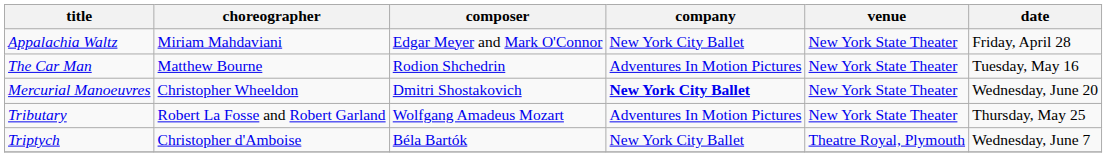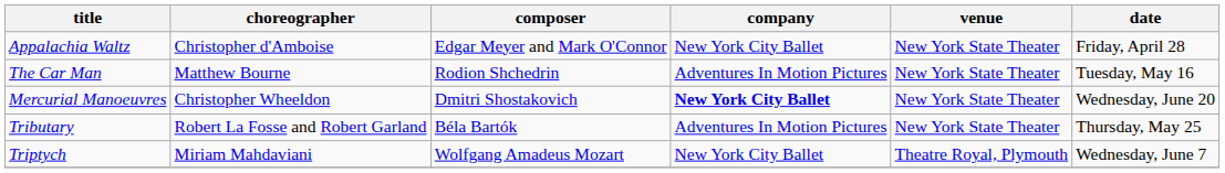 <table class="wikitable sortable">
 <tr>
 <th>title</th>
 <th>choreographer</th>
 <th>composer</th>
 <th>company</th>
 <th>venue</th>
 <th>date</th>
 </tr>
 <tr>
 <td><em><a href='#'>Appalachia Waltz</a></em></td>
-<td><a href='#'>Miriam Mahdaviani</a></td>
+<td><a href='#'>Christopher d'Amboise</a></td>
 <td><a href='#'>Edgar Meyer</a> and <a href='#'>Mark O'Connor</a></td>
 <td><a href='#'>New York City Ballet</a></td>
 <td><a href='#'>New York State Theater</a></td>
 <td>Friday, April 28</td>
 </tr>
 <tr>
 <td><em><a href='#'>The Car Man</a></em></td>
 <td><a href='#'>Matthew Bourne</a></td>
 <td><a href='#'>Rodion Shchedrin</a></td>
 <td><a href='#'>Adventures In Motion Pictures</a></td>
 <td><a href='#'>New York State Theater</a></td>
 <td>Tuesday, May 16</td>
 </tr>
 <tr>
 <td><em><a href='#'>Mercurial Manoeuvres</a></em></td>
 <td><a href='#'>Christopher Wheeldon</a></td>
 <td><a href='#'>Dmitri Shostakovich</a></td>
 <td><strong><a href='#'>New York City Ballet</a></strong></td>
 <td><a href='#'>New York State Theater</a></td>
 <td>Wednesday, June 20</td>
 </tr>
 <tr>
 <td><em><a href='#'>Tributary</a></em></td>
 <td><a href='#'>Robert La Fosse</a> and <a href='#'>Robert Garland</a></td>
-<td><a href='#'>Wolfgang Amadeus Mozart</a></td>
+<td><a href='#'>Béla Bartók</a></td>
 <td><a href='#'>Adventures In Motion Pictures</a></td>
 <td><a href='#'>New York State Theater</a></td>
 <td>Thursday, May 25</td>
 </tr>
 <tr>
 <td><em><a href='#'>Triptych</a></em></td>
-<td><a href='#'>Christopher d'Amboise</a></td>
-<td><a href='#'>Béla Bartók</a></td>
+<td><a href='#'>Miriam Mahdaviani</a></td>
+<td><a href='#'>Wolfgang Amadeus Mozart</a></td>
 <td><a href='#'>New York City Ballet</a></td>
 <td><a href='#'>Theatre Royal, Plymouth</a></td>
 <td>Wednesday, June 7</td>
 </tr>
 <tr>
 </tr>
 </table>
